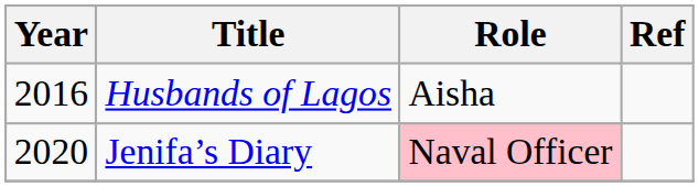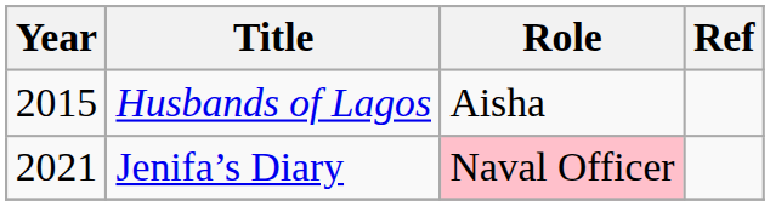 <table class="wikitable">
 <tr>
 <th>Year</th>
 <th>Title</th>
 <th>Role</th>
 <th>Ref</th>
 </tr>
 <tr>
-<td>2016</td>
+<td>2015</td>
 <td><em><a href='#'>Husbands of Lagos</a></em></td>
 <td>Aisha</td>
 <td></td>
 </tr>
 <tr>
-<td>2020</td>
+<td>2021</td>
 <td><a href='#'>Jenifa’s Diary</a></td>
 <td style="background: pink;">Naval Officer</td>
 <td></td>
 </tr>
 <tr>
 </tr>
 </table>
